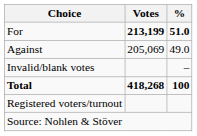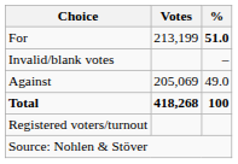 <table class=wikitable style=text-align:right>
 <tr>
 <th>Choice</th>
 <th>Votes</th>
 <th>%</th>
 </tr>
 <tr>
 <td align=left>For</td>
-<td><strong>213,199</strong></td>
+<td>213,199</td>
 <td><strong>51.0</strong></td>
+</tr>
+<tr>
+<td align=left>Invalid/blank votes</td>
+<td></td>
+<td>–</td>
 </tr>
 <tr>
 <td align=left>Against</td>
 <td>205,069</td>
 <td>49.0</td>
-</tr>
-<tr>
-<td align=left>Invalid/blank votes</td>
-<td></td>
-<td>–</td>
 </tr>
 <tr>
 <td align=left><strong>Total</strong></td>
 <td><strong>418,268</strong></td>
 <td><strong>100</strong></td>
 </tr>
 <tr>
 <td align=left>Registered voters/turnout</td>
 <td></td>
 <td></td>
 </tr>
 <tr>
 <td align=left colspan=3>Source: Nohlen & Stöver</td>
 </tr>
 </table>
